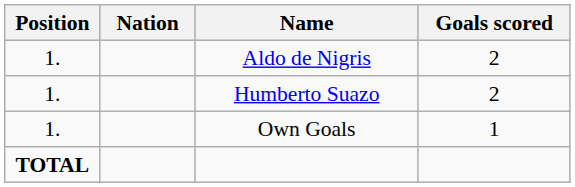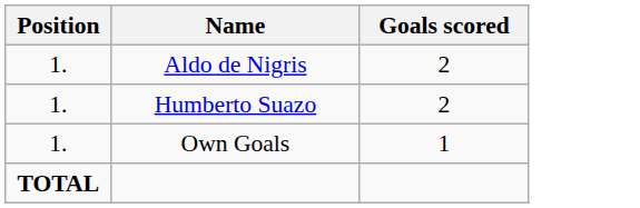 <table class="wikitable" style="font-size: 95%; text-align: center;">
 <tr>
 <th width=60>Position</th>
-<th width=60>Nation</th>
 <th width=150>Name</th>
 <th width=100>Goals scored</th>
 </tr>
 <tr>
 <td>1.</td>
-<td></td>
 <td><a href='#'>Aldo de Nigris</a></td>
 <td>2</td>
 </tr>
 <tr>
 <td>1.</td>
-<td></td>
 <td><a href='#'>Humberto Suazo</a></td>
 <td>2</td>
 </tr>
 <tr>
 <td>1.</td>
-<td></td>
 <td>Own Goals</td>
 <td>1</td>
 </tr>
 <tr>
 <td><strong>TOTAL</strong></td>
 <td></td>
 <td></td>
-<td></td>
 </tr>
 </table>
